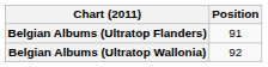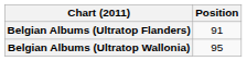 <table class="wikitable sortable plainrowheaders" style="text-align:center">
 <tr>
 <th scope="col">Chart (2011)</th>
 <th scope="col">Position</th>
 </tr>
 <tr>
 <th scope="row">Belgian Albums (Ultratop Flanders)</th>
 <td>91</td>
 </tr>
 <tr>
 <th scope="row">Belgian Albums (Ultratop Wallonia)</th>
-<td>92</td>
+<td>95</td>
 </tr>
 </table>
